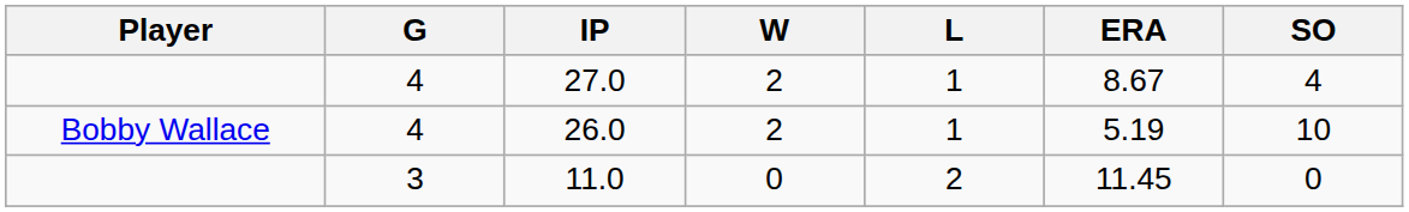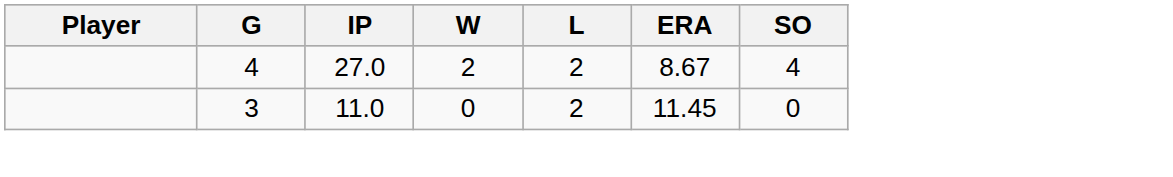 <table class="wikitable sortable">
 <tr>
 <th bgcolor="#DDDDFF" width="16%">Player</th>
 <th bgcolor="#DDDDFF" width="9%">G</th>
 <th bgcolor="#DDDDFF" width="9%">IP</th>
 <th bgcolor="#DDDDFF" width="9%">W</th>
 <th bgcolor="#DDDDFF" width="9%">L</th>
 <th bgcolor="#DDDDFF" width="9%">ERA</th>
 <th bgcolor="#DDDDFF" width="9%">SO</th>
 </tr>
 <tr align="center">
 <td></td>
 <td>4</td>
 <td>27.0</td>
 <td>2</td>
-<td>1</td>
+<td>2</td>
 <td>8.67</td>
 <td>4</td>
-</tr>
-<tr align="center">
-<td><a href='#'>Bobby Wallace</a></td>
-<td>4</td>
-<td>26.0</td>
-<td>2</td>
-<td>1</td>
-<td>5.19</td>
-<td>10</td>
 </tr>
 <tr align=center>
 <td></td>
 <td>3</td>
 <td>11.0</td>
 <td>0</td>
 <td>2</td>
 <td>11.45</td>
 <td>0</td>
 </tr>
 </table>
